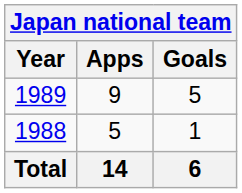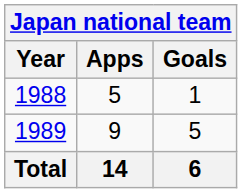 <table class="wikitable" style="text-align:center">
 <tr>
 <th colspan=3><a href='#'>Japan national team</a></th>
 </tr>
 <tr>
 <th>Year</th>
 <th>Apps</th>
 <th>Goals</th>
 </tr>
 <tr>
+<td><a href='#'>1988</a></td>
+<td>5</td>
+<td>1</td>
+</tr>
+<tr>
 <td><a href='#'>1989</a></td>
 <td>9</td>
 <td>5</td>
-</tr>
-<tr>
-<td><a href='#'>1988</a></td>
-<td>5</td>
-<td>1</td>
 </tr>
 <tr>
 <th>Total</th>
 <th>14</th>
 <th>6</th>
 </tr>
 </table>
